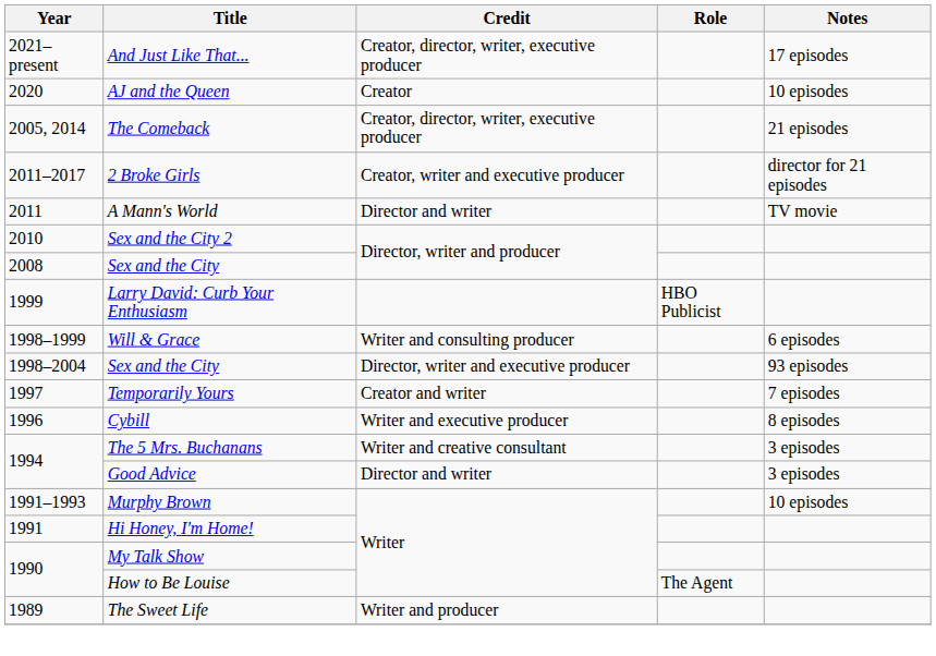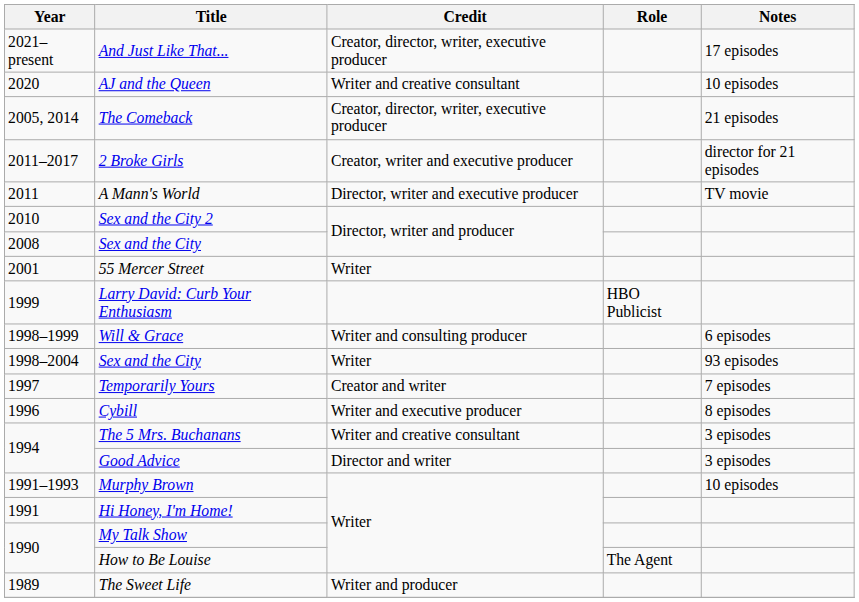 <table class="wikitable sortable">
 <tr>
 <th>Year</th>
 <th>Title</th>
 <th>Credit</th>
 <th>Role</th>
 <th>Notes</th>
 </tr>
 <tr>
 <td>2021–present</td>
 <td><em><a href='#'>And Just Like That...</a></em></td>
 <td>Creator, director, writer, executive producer</td>
 <td></td>
 <td>17 episodes</td>
 </tr>
 <tr>
 <td>2020</td>
 <td><em><a href='#'>AJ and the Queen</a></em></td>
-<td>Creator</td>
+<td>Writer and creative consultant</td>
 <td></td>
 <td>10 episodes</td>
 </tr>
 <tr>
 <td>2005, 2014</td>
 <td><em><a href='#'>The Comeback</a></em></td>
 <td>Creator, director, writer, executive producer</td>
 <td></td>
 <td>21 episodes</td>
 </tr>
 <tr>
 <td>2011–2017</td>
 <td><em><a href='#'>2 Broke Girls</a></em></td>
 <td>Creator, writer and executive producer</td>
 <td></td>
 <td>director for 21 episodes</td>
 </tr>
 <tr>
 <td>2011</td>
 <td><em>A Mann's World</em></td>
-<td>Director and writer</td>
+<td>Director, writer and executive producer</td>
 <td></td>
 <td>TV movie</td>
 </tr>
 <tr>
 <td>2010</td>
 <td><em><a href='#'>Sex and the City 2</a></em></td>
 <td rowspan="2">Director, writer and producer</td>
 <td></td>
 <td></td>
 </tr>
 <tr>
 <td>2008</td>
 <td><em><a href='#'>Sex and the City</a></em></td>
+<td></td>
+<td></td>
+</tr>
+<tr>
+<td>2001</td>
+<td><em>55 Mercer Street</em></td>
+<td>Writer</td>
 <td></td>
 <td></td>
 </tr>
 <tr>
 <td>1999</td>
 <td><em><a href='#'>Larry David: Curb Your Enthusiasm</a></em></td>
 <td></td>
 <td>HBO Publicist</td>
 <td></td>
 </tr>
 <tr>
 <td>1998–1999</td>
 <td><em><a href='#'>Will & Grace</a></em></td>
 <td>Writer and consulting producer</td>
 <td></td>
 <td>6 episodes</td>
 </tr>
 <tr>
 <td>1998–2004</td>
 <td><em><a href='#'>Sex and the City</a></em></td>
-<td>Director, writer and executive producer</td>
+<td>Writer</td>
 <td></td>
 <td>93 episodes</td>
 </tr>
 <tr>
 <td>1997</td>
 <td><em><a href='#'>Temporarily Yours</a></em></td>
 <td>Creator and writer</td>
 <td></td>
 <td>7 episodes</td>
 </tr>
 <tr>
 <td>1996</td>
 <td><em><a href='#'>Cybill</a></em></td>
 <td>Writer and executive producer</td>
 <td></td>
 <td>8 episodes</td>
 </tr>
 <tr>
 <td rowspan="2">1994</td>
 <td><em><a href='#'>The 5 Mrs. Buchanans</a></em></td>
 <td>Writer and creative consultant</td>
 <td></td>
 <td>3 episodes</td>
 </tr>
 <tr>
 <td><em><a href='#'>Good Advice</a></em></td>
 <td>Director and writer</td>
 <td></td>
 <td>3 episodes</td>
 </tr>
 <tr>
 <td>1991–1993</td>
 <td><em><a href='#'>Murphy Brown</a></em></td>
 <td rowspan="4">Writer</td>
 <td></td>
 <td>10 episodes</td>
 </tr>
 <tr>
 <td>1991</td>
 <td><em><a href='#'>Hi Honey, I'm Home!</a></em></td>
 <td></td>
 </tr>
 <tr>
 <td rowspan="2">1990</td>
 <td><em><a href='#'>My Talk Show</a></em></td>
 <td></td>
 <td></td>
 </tr>
 <tr>
 <td><em>How to Be Louise</em></td>
 <td>The Agent</td>
 <td></td>
 </tr>
 <tr>
 <td>1989</td>
 <td><em>The Sweet Life</em></td>
 <td>Writer and producer</td>
 <td></td>
 <td></td>
 </tr>
 <tr>
 </tr>
 </table>
